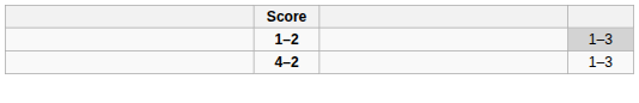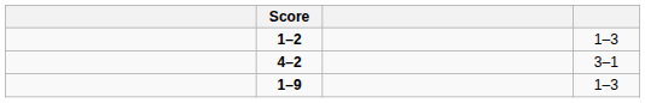 <table class="wikitable" style="text-align: center; ">
 <tr>
 <th align="right" width="270"></th>
 <th width="65">Score</th>
 <th align="left" width="270"></th>
 <th width="65"></th>
 </tr>
 <tr>
 <td align="left"></td>
 <td><strong>1–2</strong></td>
 <td align="left"><strong></strong></td>
-<td style="background: lightgrey;">1–3 <strong></strong></td>
+<td>1–3 <strong></strong></td>
 </tr>
 <tr>
 <td align="left"><strong></strong></td>
 <td><strong>4–2</strong></td>
 <td align="left"></td>
+<td>3–1 <strong></strong></td>
+</tr>
+<tr>
+<td align="left"></td>
+<td><strong>1–9</strong></td>
+<td align="left"><strong></strong></td>
 <td>1–3 <strong></strong></td>
 </tr>
 </table>
